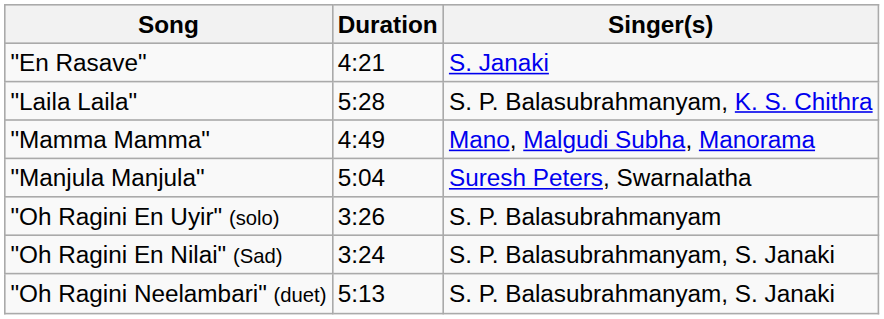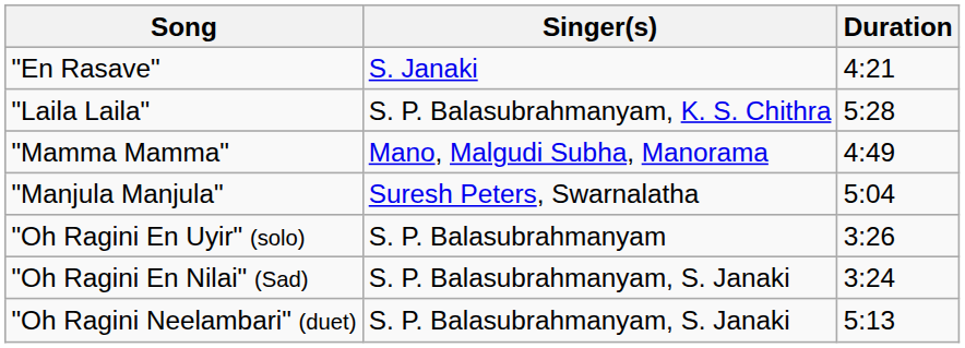 <table class="wikitable" style="font-size:95%;">
 <tr>
 <th>Song</th>
+<th>Singer(s)</th>
 <th>Duration</th>
-<th>Singer(s)</th>
 </tr>
 <tr>
 <td>"En Rasave"</td>
+<td><a href='#'>S. Janaki</a></td>
 <td>4:21</td>
-<td><a href='#'>S. Janaki</a></td>
 </tr>
 <tr>
 <td>"Laila Laila"</td>
+<td>S. P. Balasubrahmanyam, <a href='#'>K. S. Chithra</a></td>
 <td>5:28</td>
-<td>S. P. Balasubrahmanyam, <a href='#'>K. S. Chithra</a></td>
 </tr>
 <tr>
 <td>"Mamma Mamma"</td>
+<td><a href='#'>Mano</a>, <a href='#'>Malgudi Subha</a>, <a href='#'>Manorama</a></td>
 <td>4:49</td>
-<td><a href='#'>Mano</a>, <a href='#'>Malgudi Subha</a>, <a href='#'>Manorama</a></td>
 </tr>
 <tr>
 <td>"Manjula Manjula"</td>
+<td><a href='#'>Suresh Peters</a>, Swarnalatha</td>
 <td>5:04</td>
-<td><a href='#'>Suresh Peters</a>, Swarnalatha</td>
 </tr>
 <tr>
 <td>"Oh Ragini En Uyir" <small>(solo)</small></td>
+<td>S. P. Balasubrahmanyam</td>
 <td>3:26</td>
-<td>S. P. Balasubrahmanyam</td>
 </tr>
 <tr>
 <td>"Oh Ragini En Nilai" <small>(Sad)</small></td>
+<td>S. P. Balasubrahmanyam, S. Janaki</td>
 <td>3:24</td>
-<td>S. P. Balasubrahmanyam, S. Janaki</td>
 </tr>
 <tr>
 <td>"Oh Ragini Neelambari" <small>(duet)</small></td>
+<td>S. P. Balasubrahmanyam, S. Janaki</td>
 <td>5:13</td>
-<td>S. P. Balasubrahmanyam, S. Janaki</td>
 </tr>
 </table>
